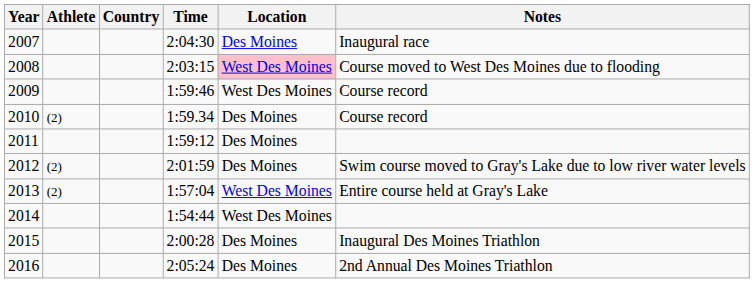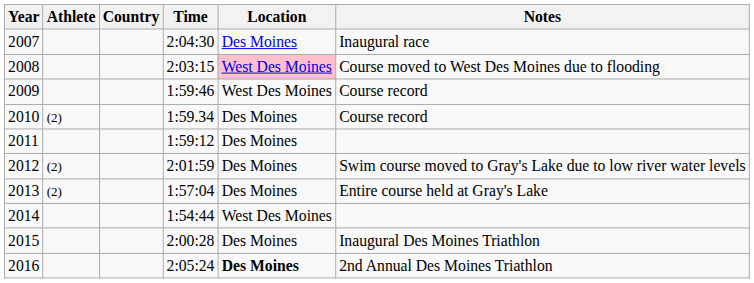 <table class="wikitable sortable">
 <tr>
 <th>Year</th>
 <th>Athlete</th>
 <th>Country</th>
 <th>Time</th>
 <th>Location</th>
 <th>Notes</th>
 </tr>
 <tr>
 <td>2007</td>
 <td></td>
 <td></td>
 <td>2:04:30</td>
 <td><a href='#'>Des Moines</a></td>
 <td>Inaugural race</td>
 </tr>
 <tr>
 <td>2008</td>
 <td></td>
 <td></td>
 <td>2:03:15</td>
 <td style="background: pink;"><a href='#'>West Des Moines</a></td>
 <td>Course moved to West Des Moines due to flooding</td>
 </tr>
 <tr>
 <td>2009</td>
 <td></td>
 <td></td>
 <td>1:59:46</td>
 <td>West Des Moines</td>
 <td>Course record</td>
 </tr>
 <tr>
 <td>2010</td>
 <td> <small>(2)</small></td>
 <td></td>
 <td>1:59.34</td>
 <td>Des Moines</td>
 <td>Course record</td>
 </tr>
 <tr>
 <td>2011</td>
 <td></td>
 <td></td>
 <td>1:59:12</td>
 <td>Des Moines</td>
 <td></td>
 </tr>
 <tr>
 <td>2012</td>
 <td> <small>(2)</small></td>
 <td></td>
 <td>2:01:59</td>
 <td>Des Moines</td>
 <td>Swim course moved to Gray's Lake due to low river water levels</td>
 </tr>
 <tr>
 <td>2013</td>
 <td> <small>(2)</small></td>
 <td></td>
 <td>1:57:04</td>
-<td><a href='#'>West Des Moines</a></td>
+<td>Des Moines</td>
 <td>Entire course held at Gray's Lake</td>
 </tr>
 <tr>
 <td>2014</td>
 <td></td>
 <td></td>
 <td>1:54:44</td>
 <td>West Des Moines</td>
 <td></td>
 </tr>
 <tr>
 <td>2015</td>
 <td></td>
 <td></td>
 <td>2:00:28</td>
 <td>Des Moines</td>
 <td>Inaugural Des Moines Triathlon</td>
 </tr>
 <tr>
 <td>2016</td>
 <td></td>
 <td></td>
 <td>2:05:24</td>
-<td>Des Moines</td>
+<td><strong>Des Moines</strong></td>
 <td>2nd Annual Des Moines Triathlon</td>
 </tr>
 </table>
